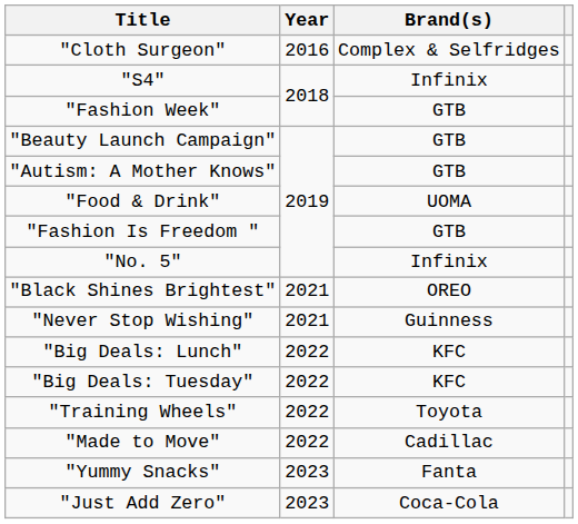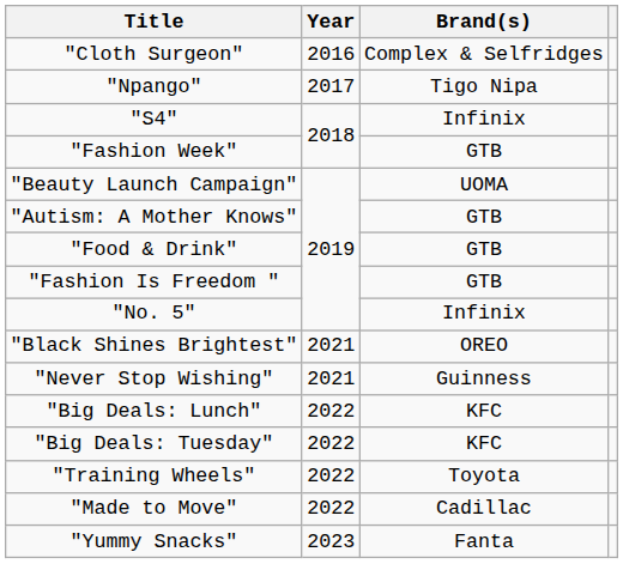 <table class="wikitable sortable plainrowheaders" style="text-align:center;">
 <tr>
 <th scope="col">Title</th>
 <th scope="col">Year</th>
 <th scope="col">Brand(s)</th>
 <th scope="col" class="unsortable"></th>
 </tr>
 <tr>
 <td>"Cloth Surgeon"</td>
 <td>2016</td>
 <td>Complex & Selfridges</td>
+<td></td>
+</tr>
+<tr>
+<td>"Npango"</td>
+<td>2017</td>
+<td>Tigo Nipa</td>
 <td></td>
 </tr>
 <tr>
 <td>"S4"</td>
 <td rowspan="2">2018</td>
 <td>Infinix</td>
 <td></td>
 </tr>
 <tr>
 <td>"Fashion Week"</td>
 <td>GTB</td>
 <td></td>
 </tr>
 <tr>
 <td>"Beauty Launch Campaign"</td>
 <td rowspan="5">2019</td>
-<td>GTB</td>
+<td>UOMA</td>
 <td></td>
 </tr>
 <tr>
 <td>"Autism: A Mother Knows"</td>
 <td>GTB</td>
 <td></td>
 </tr>
 <tr>
 <td>"Food & Drink"</td>
-<td>UOMA</td>
+<td>GTB</td>
 <td></td>
 </tr>
 <tr>
 <td>"Fashion Is Freedom "</td>
 <td>GTB</td>
 <td></td>
 </tr>
 <tr>
 <td>"No. 5"</td>
 <td>Infinix</td>
 <td></td>
 </tr>
 <tr>
 <td>"Black Shines Brightest"</td>
 <td>2021</td>
 <td>OREO</td>
 <td></td>
 </tr>
 <tr>
 <td>"Never Stop Wishing"</td>
 <td>2021</td>
 <td>Guinness</td>
 <td></td>
 </tr>
 <tr>
 <td>"Big Deals: Lunch"</td>
 <td>2022</td>
 <td>KFC</td>
 <td></td>
 </tr>
 <tr>
 <td>"Big Deals: Tuesday"</td>
 <td>2022</td>
 <td>KFC</td>
 <td></td>
 </tr>
 <tr>
 <td>"Training Wheels"</td>
 <td>2022</td>
 <td>Toyota</td>
 <td></td>
 </tr>
 <tr>
 <td>"Made to Move"</td>
 <td>2022</td>
 <td>Cadillac</td>
 <td></td>
 </tr>
 <tr>
 <td>"Yummy Snacks"</td>
 <td>2023</td>
 <td>Fanta</td>
 <td></td>
 </tr>
-<tr>
-<td>"Just Add Zero"</td>
-<td>2023</td>
-<td>Coca-Cola</td>
-<td></td>
-</tr>
 </table>
